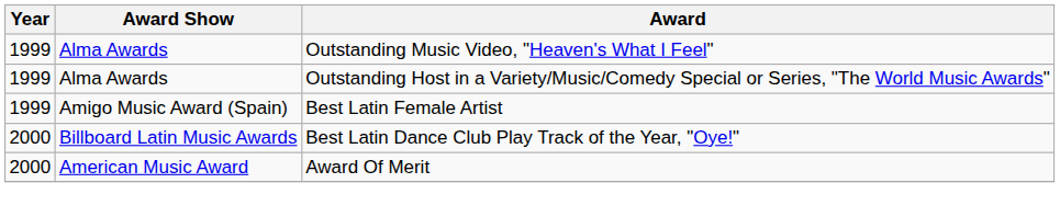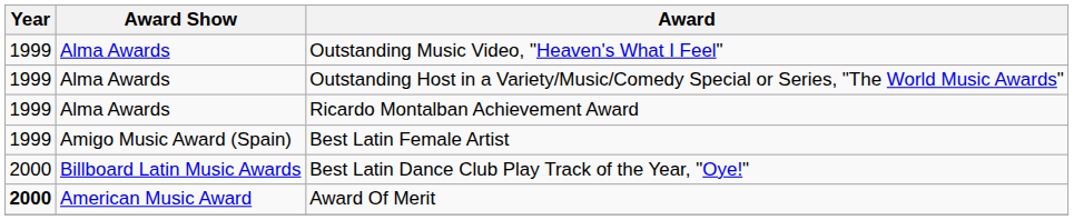 <table class="wikitable">
 <tr>
 <th>Year</th>
 <th>Award Show</th>
 <th>Award</th>
 </tr>
 <tr>
 <td align="left">1999</td>
 <td align="left"><a href='#'>Alma Awards</a></td>
 <td align="left">Outstanding Music Video, "<a href='#'>Heaven's What I Feel</a>"</td>
 </tr>
 <tr>
 <td align="left">1999</td>
 <td align="left">Alma Awards</td>
 <td align="left">Outstanding Host in a Variety/Music/Comedy Special or Series, "The <a href='#'>World Music Awards</a>"</td>
 </tr>
 <tr>
 <td align="left">1999</td>
+<td align="left">Alma Awards</td>
+<td align="left">Ricardo Montalban Achievement Award</td>
+</tr>
+<tr>
+<td align="left">1999</td>
 <td align="left">Amigo Music Award (Spain)</td>
 <td align="left">Best Latin Female Artist</td>
 </tr>
 <tr>
 <td align="left">2000</td>
 <td align="left"><a href='#'>Billboard Latin Music Awards</a></td>
 <td align="left">Best Latin Dance Club Play Track of the Year, "<a href='#'>Oye!</a>"</td>
 </tr>
 <tr>
-<td align="left">2000</td>
+<td align="left"><strong>2000</strong></td>
 <td align="left"><a href='#'>American Music Award</a></td>
 <td align="left">Award Of Merit</td>
 </tr>
 <tr>
 </tr>
 </table>
